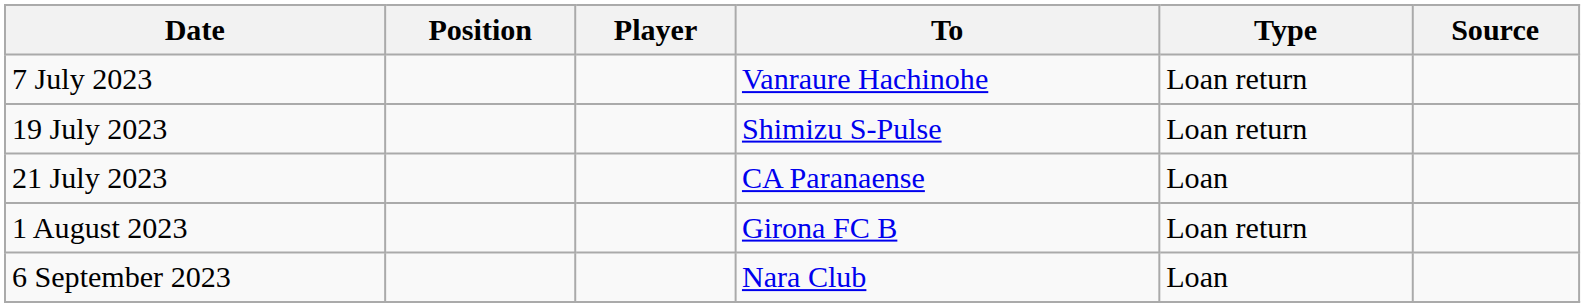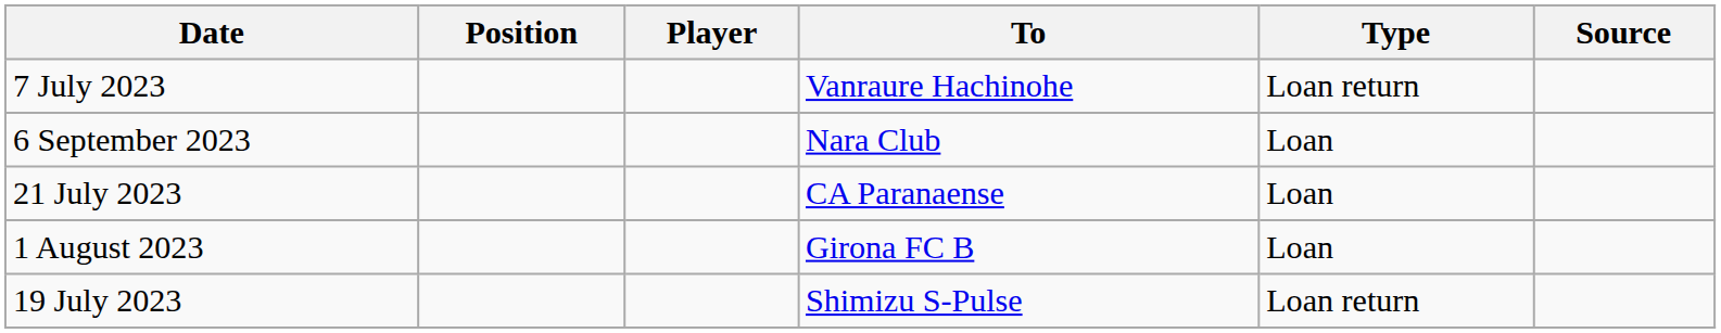 <table class="wikitable sortable" style="width:90%; text-align:center; font-size:95%; text-align:left;">
 <tr>
 <th>Date</th>
 <th>Position</th>
 <th>Player</th>
 <th>To</th>
 <th>Type</th>
 <th>Source</th>
 </tr>
 <tr>
 <td>7 July 2023</td>
 <td></td>
 <td></td>
 <td> <a href='#'>Vanraure Hachinohe</a></td>
 <td>Loan return</td>
 <td></td>
 </tr>
 <tr>
-<td>19 July 2023</td>
+<td>6 September 2023</td>
 <td></td>
 <td></td>
-<td> <a href='#'>Shimizu S-Pulse</a></td>
-<td>Loan return</td>
+<td> <a href='#'>Nara Club</a></td>
+<td>Loan</td>
 <td></td>
 </tr>
 <tr>
 <td>21 July 2023</td>
 <td></td>
 <td></td>
 <td> <a href='#'>CA Paranaense</a></td>
 <td>Loan</td>
 <td></td>
 </tr>
 <tr>
 <td>1 August 2023</td>
 <td></td>
 <td></td>
 <td> <a href='#'>Girona FC B</a></td>
-<td>Loan return</td>
+<td>Loan</td>
 <td></td>
 </tr>
 <tr>
-<td>6 September 2023</td>
+<td>19 July 2023</td>
 <td></td>
 <td></td>
-<td> <a href='#'>Nara Club</a></td>
-<td>Loan</td>
+<td> <a href='#'>Shimizu S-Pulse</a></td>
+<td>Loan return</td>
 <td></td>
 </tr>
 <tr>
 </tr>
 </table>
